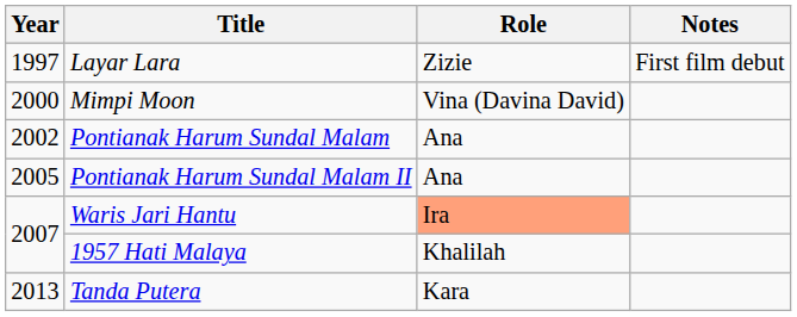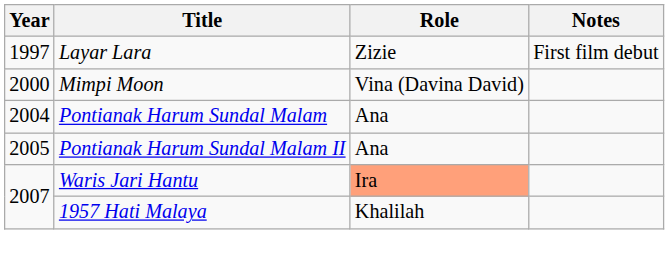 <table class="wikitable">
 <tr>
 <th>Year</th>
 <th>Title</th>
 <th>Role</th>
 <th>Notes</th>
 </tr>
 <tr>
 <td>1997</td>
 <td><em>Layar Lara</em></td>
 <td>Zizie</td>
 <td>First film debut</td>
 </tr>
 <tr>
 <td>2000</td>
 <td><em>Mimpi Moon</em></td>
 <td>Vina (Davina David)</td>
 <td></td>
 </tr>
 <tr>
-<td>2002</td>
+<td>2004</td>
 <td><em><a href='#'>Pontianak Harum Sundal Malam</a></em></td>
 <td>Ana</td>
 <td></td>
 </tr>
 <tr>
 <td>2005</td>
 <td><em><a href='#'>Pontianak Harum Sundal Malam II</a></em></td>
 <td>Ana</td>
 <td></td>
 </tr>
 <tr>
 <td rowspan=2>2007</td>
 <td><em><a href='#'>Waris Jari Hantu</a></em></td>
 <td style="background: lightsalmon;">Ira</td>
 <td></td>
 </tr>
 <tr>
 <td><em><a href='#'>1957 Hati Malaya</a></em></td>
 <td>Khalilah</td>
 <td></td>
 </tr>
-<tr>
-<td>2013</td>
-<td><em><a href='#'>Tanda Putera</a></em></td>
-<td>Kara</td>
-<td></td>
-</tr>
 </table>
